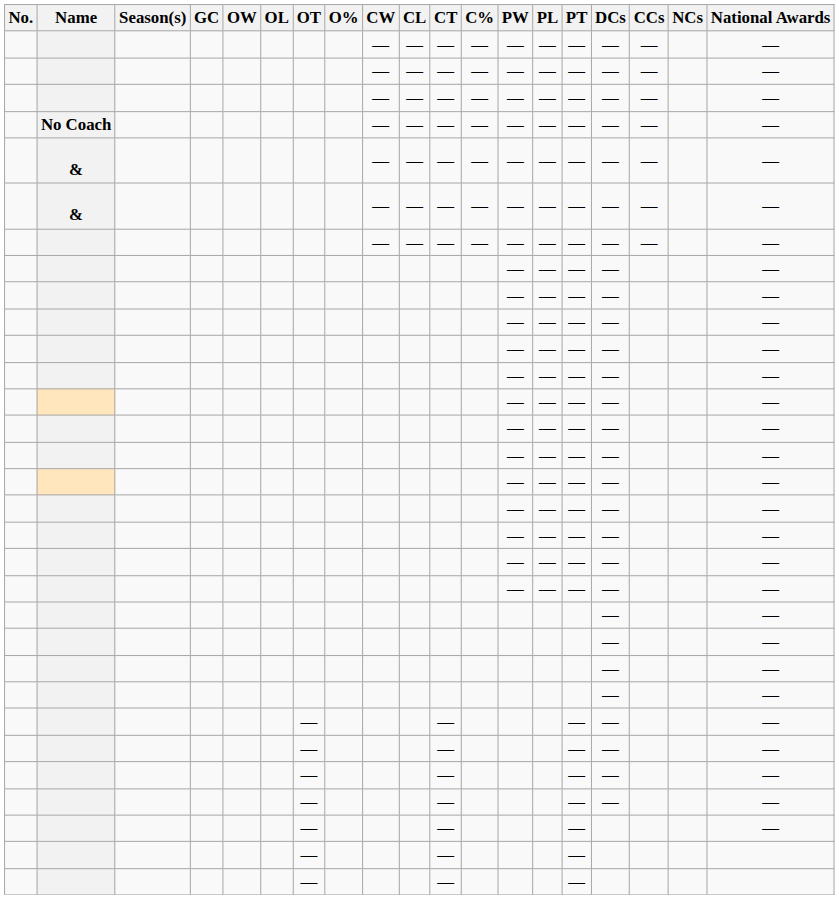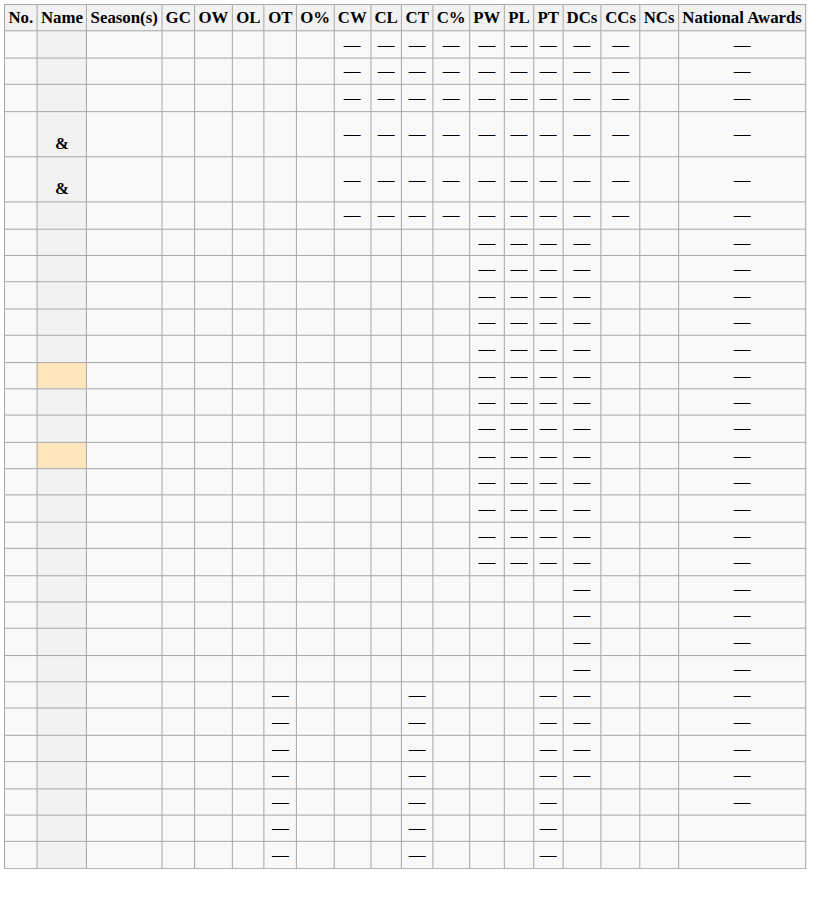 <table class="wikitable sortable" style="text-align:center;">
 <tr>
 <th scope="col" class="unsortable">No.</th>
 <th scope="col">Name</th>
 <th scope="col">Season(s)</th>
 <th scope="col">GC</th>
 <th scope="col">OW</th>
 <th scope="col">OL</th>
 <th scope="col">OT</th>
 <th scope="col">O%</th>
 <th scope="col">CW</th>
 <th scope="col">CL</th>
 <th scope="col">CT</th>
 <th scope="col">C%</th>
 <th scope="col">PW</th>
 <th scope="col">PL</th>
 <th scope="col">PT</th>
 <th scope="col">DCs</th>
 <th scope="col">CCs</th>
 <th scope="col">NCs</th>
 <th scope="col" class="unsortable">National Awards</th>
 </tr>
 <tr>
 <td></td>
 <th scope="row"></th>
 <td></td>
 <td></td>
 <td></td>
 <td></td>
 <td></td>
 <td></td>
 <td>—</td>
 <td>—</td>
 <td>—</td>
 <td>—</td>
 <td>—</td>
 <td>—</td>
 <td>—</td>
 <td>—</td>
 <td>—</td>
 <td></td>
 <td>—</td>
 </tr>
 <tr>
 <td></td>
 <th scope="row"></th>
 <td></td>
 <td></td>
 <td></td>
 <td></td>
 <td></td>
 <td></td>
 <td>—</td>
 <td>—</td>
 <td>—</td>
 <td>—</td>
 <td>—</td>
 <td>—</td>
 <td>—</td>
 <td>—</td>
 <td>—</td>
 <td></td>
 <td>—</td>
 </tr>
 <tr>
 <td></td>
 <th scope="row"></th>
-<td></td>
-<td></td>
-<td></td>
-<td></td>
-<td></td>
-<td></td>
-<td>—</td>
-<td>—</td>
-<td>—</td>
-<td>—</td>
-<td>—</td>
-<td>—</td>
-<td>—</td>
-<td>—</td>
-<td>—</td>
-<td></td>
-<td>—</td>
-</tr>
-<tr>
-<td></td>
-<th scope="row">No Coach</th>
 <td></td>
 <td></td>
 <td></td>
 <td></td>
 <td></td>
 <td></td>
 <td>—</td>
 <td>—</td>
 <td>—</td>
 <td>—</td>
 <td>—</td>
 <td>—</td>
 <td>—</td>
 <td>—</td>
 <td>—</td>
 <td></td>
 <td>—</td>
 </tr>
 <tr>
 <td></td>
 <th scope="row"><br>&<br></th>
 <td></td>
 <td></td>
 <td></td>
 <td></td>
 <td></td>
 <td></td>
 <td>—</td>
 <td>—</td>
 <td>—</td>
 <td>—</td>
 <td>—</td>
 <td>—</td>
 <td>—</td>
 <td>—</td>
 <td>—</td>
 <td></td>
 <td>—</td>
 </tr>
 <tr>
 <td></td>
 <th scope="row"><br>&<br></th>
 <td></td>
 <td></td>
 <td></td>
 <td></td>
 <td></td>
 <td></td>
 <td>—</td>
 <td>—</td>
 <td>—</td>
 <td>—</td>
 <td>—</td>
 <td>—</td>
 <td>—</td>
 <td>—</td>
 <td>—</td>
 <td></td>
 <td>—</td>
 </tr>
 <tr>
 <td></td>
 <th scope="row"></th>
 <td></td>
 <td></td>
 <td></td>
 <td></td>
 <td></td>
 <td></td>
 <td>—</td>
 <td>—</td>
 <td>—</td>
 <td>—</td>
 <td>—</td>
 <td>—</td>
 <td>—</td>
 <td>—</td>
 <td>—</td>
 <td></td>
 <td>—</td>
 </tr>
 <tr>
 <td></td>
 <th scope="row"></th>
 <td></td>
 <td></td>
 <td></td>
 <td></td>
 <td></td>
 <td></td>
 <td></td>
 <td></td>
 <td></td>
 <td></td>
 <td>—</td>
 <td>—</td>
 <td>—</td>
 <td>—</td>
 <td></td>
 <td></td>
 <td>—</td>
 </tr>
 <tr>
 <td></td>
 <th scope="row"></th>
 <td></td>
 <td></td>
 <td></td>
 <td></td>
 <td></td>
 <td></td>
 <td></td>
 <td></td>
 <td></td>
 <td></td>
 <td>—</td>
 <td>—</td>
 <td>—</td>
 <td>—</td>
 <td></td>
 <td></td>
 <td>—</td>
 </tr>
 <tr>
 <td></td>
 <th scope="row"></th>
 <td></td>
 <td></td>
 <td></td>
 <td></td>
 <td></td>
 <td></td>
 <td></td>
 <td></td>
 <td></td>
 <td></td>
 <td>—</td>
 <td>—</td>
 <td>—</td>
 <td>—</td>
 <td></td>
 <td></td>
 <td>—</td>
 </tr>
 <tr>
 <td></td>
 <th scope="row"></th>
 <td></td>
 <td></td>
 <td></td>
 <td></td>
 <td></td>
 <td></td>
 <td></td>
 <td></td>
 <td></td>
 <td></td>
 <td>—</td>
 <td>—</td>
 <td>—</td>
 <td>—</td>
 <td></td>
 <td></td>
 <td>—</td>
 </tr>
 <tr>
 <td></td>
 <th scope="row"></th>
 <td></td>
 <td></td>
 <td></td>
 <td></td>
 <td></td>
 <td></td>
 <td></td>
 <td></td>
 <td></td>
 <td></td>
 <td>—</td>
 <td>—</td>
 <td>—</td>
 <td>—</td>
 <td></td>
 <td></td>
 <td>—</td>
 </tr>
 <tr>
 <td></td>
 <td scope="row" align="center" bgcolor=#FFE6BD><strong></strong><sup></sup></td>
 <td></td>
 <td></td>
 <td></td>
 <td></td>
 <td></td>
 <td></td>
 <td></td>
 <td></td>
 <td></td>
 <td></td>
 <td>—</td>
 <td>—</td>
 <td>—</td>
 <td>—</td>
 <td></td>
 <td></td>
 <td>—</td>
 </tr>
 <tr>
 <td></td>
 <th scope="row"></th>
 <td></td>
 <td></td>
 <td></td>
 <td></td>
 <td></td>
 <td></td>
 <td></td>
 <td></td>
 <td></td>
 <td></td>
 <td>—</td>
 <td>—</td>
 <td>—</td>
 <td>—</td>
 <td></td>
 <td></td>
 <td>—</td>
 </tr>
 <tr>
 <td></td>
 <th scope="row"></th>
 <td></td>
 <td></td>
 <td></td>
 <td></td>
 <td></td>
 <td></td>
 <td></td>
 <td></td>
 <td></td>
 <td></td>
 <td>—</td>
 <td>—</td>
 <td>—</td>
 <td>—</td>
 <td></td>
 <td></td>
 <td>—</td>
 </tr>
 <tr>
 <td></td>
 <td scope="row" align="center" bgcolor=#FFE6BD><strong></strong><sup></sup></td>
 <td></td>
 <td></td>
 <td></td>
 <td></td>
 <td></td>
 <td></td>
 <td></td>
 <td></td>
 <td></td>
 <td></td>
 <td>—</td>
 <td>—</td>
 <td>—</td>
 <td>—</td>
 <td></td>
 <td></td>
 <td>—</td>
 </tr>
 <tr>
 <td></td>
 <th scope="row"></th>
 <td></td>
 <td></td>
 <td></td>
 <td></td>
 <td></td>
 <td></td>
 <td></td>
 <td></td>
 <td></td>
 <td></td>
 <td>—</td>
 <td>—</td>
 <td>—</td>
 <td>—</td>
 <td></td>
 <td></td>
 <td>—</td>
 </tr>
 <tr>
 <td></td>
 <th scope="row"></th>
 <td></td>
 <td></td>
 <td></td>
 <td></td>
 <td></td>
 <td></td>
 <td></td>
 <td></td>
 <td></td>
 <td></td>
 <td>—</td>
 <td>—</td>
 <td>—</td>
 <td>—</td>
 <td></td>
 <td></td>
 <td>—</td>
 </tr>
 <tr>
 <td></td>
 <th scope="row"></th>
 <td></td>
 <td></td>
 <td></td>
 <td></td>
 <td></td>
 <td></td>
 <td></td>
 <td></td>
 <td></td>
 <td></td>
 <td>—</td>
 <td>—</td>
 <td>—</td>
 <td>—</td>
 <td></td>
 <td></td>
 <td>—</td>
 </tr>
 <tr>
 <td></td>
 <th scope="row"></th>
 <td></td>
 <td></td>
 <td></td>
 <td></td>
 <td></td>
 <td></td>
 <td></td>
 <td></td>
 <td></td>
 <td></td>
 <td>—</td>
 <td>—</td>
 <td>—</td>
 <td>—</td>
 <td></td>
 <td></td>
 <td>—</td>
 </tr>
 <tr>
 <td></td>
 <th scope="row"></th>
 <td></td>
 <td></td>
 <td></td>
 <td></td>
 <td></td>
 <td></td>
 <td></td>
 <td></td>
 <td></td>
 <td></td>
 <td></td>
 <td></td>
 <td></td>
 <td>—</td>
 <td></td>
 <td></td>
 <td>—</td>
 </tr>
 <tr>
 <td></td>
 <th scope="row"></th>
 <td></td>
 <td></td>
 <td></td>
 <td></td>
 <td></td>
 <td></td>
 <td></td>
 <td></td>
 <td></td>
 <td></td>
 <td></td>
 <td></td>
 <td></td>
 <td>—</td>
 <td></td>
 <td></td>
 <td>—</td>
 </tr>
 <tr>
 <td></td>
 <th scope="row"></th>
 <td></td>
 <td></td>
 <td></td>
 <td></td>
 <td></td>
 <td></td>
 <td></td>
 <td></td>
 <td></td>
 <td></td>
 <td></td>
 <td></td>
 <td></td>
 <td>—</td>
 <td></td>
 <td></td>
 <td>—</td>
 </tr>
 <tr>
 <td></td>
 <th scope="row"></th>
 <td></td>
 <td></td>
 <td></td>
 <td></td>
 <td></td>
 <td></td>
 <td></td>
 <td></td>
 <td></td>
 <td></td>
 <td></td>
 <td></td>
 <td></td>
 <td>—</td>
 <td></td>
 <td></td>
 <td>—</td>
 </tr>
 <tr>
 <td></td>
 <th scope="row"></th>
 <td></td>
 <td></td>
 <td></td>
 <td></td>
 <td>—</td>
 <td></td>
 <td></td>
 <td></td>
 <td>—</td>
 <td></td>
 <td></td>
 <td></td>
 <td>—</td>
 <td>—</td>
 <td></td>
 <td></td>
 <td>—</td>
 </tr>
 <tr>
 <td></td>
 <th scope="row"></th>
 <td></td>
 <td></td>
 <td></td>
 <td></td>
 <td>—</td>
 <td></td>
 <td></td>
 <td></td>
 <td>—</td>
 <td></td>
 <td></td>
 <td></td>
 <td>—</td>
 <td>—</td>
 <td></td>
 <td></td>
 <td>—</td>
 </tr>
 <tr>
 <td></td>
 <th scope="row"></th>
 <td></td>
 <td></td>
 <td></td>
 <td></td>
 <td>—</td>
 <td></td>
 <td></td>
 <td></td>
 <td>—</td>
 <td></td>
 <td></td>
 <td></td>
 <td>—</td>
 <td>—</td>
 <td></td>
 <td></td>
 <td>—</td>
 </tr>
 <tr>
 <td></td>
 <th scope="row"></th>
 <td></td>
 <td></td>
 <td></td>
 <td></td>
 <td>—</td>
 <td></td>
 <td></td>
 <td></td>
 <td>—</td>
 <td></td>
 <td></td>
 <td></td>
 <td>—</td>
 <td>—</td>
 <td></td>
 <td></td>
 <td>—</td>
 </tr>
 <tr>
 <td></td>
 <th scope="row"></th>
 <td></td>
 <td></td>
 <td></td>
 <td></td>
 <td>—</td>
 <td></td>
 <td></td>
 <td></td>
 <td>—</td>
 <td></td>
 <td></td>
 <td></td>
 <td>—</td>
 <td></td>
 <td></td>
 <td></td>
 <td>—</td>
 </tr>
 <tr>
 <td></td>
 <th scope="row"></th>
 <td></td>
 <td></td>
 <td></td>
 <td></td>
 <td>—</td>
 <td></td>
 <td></td>
 <td></td>
 <td>—</td>
 <td></td>
 <td></td>
 <td></td>
 <td>—</td>
 <td></td>
 <td></td>
 <td></td>
 <td></td>
 </tr>
 <tr>
 <td></td>
 <th scope="row"></th>
 <td></td>
 <td></td>
 <td></td>
 <td></td>
 <td>—</td>
 <td></td>
 <td></td>
 <td></td>
 <td>—</td>
 <td></td>
 <td></td>
 <td></td>
 <td>—</td>
 <td></td>
 <td></td>
 <td></td>
 <td><br></td>
 </tr>
 </table>
